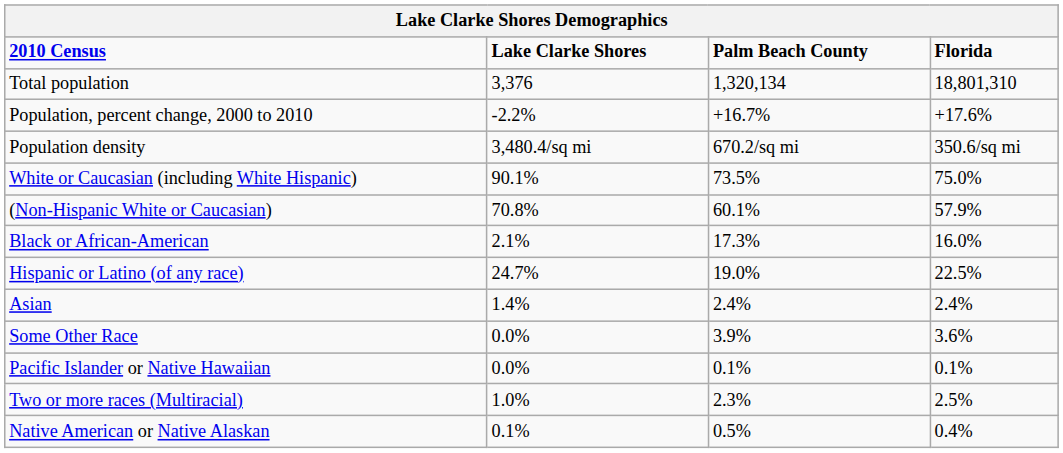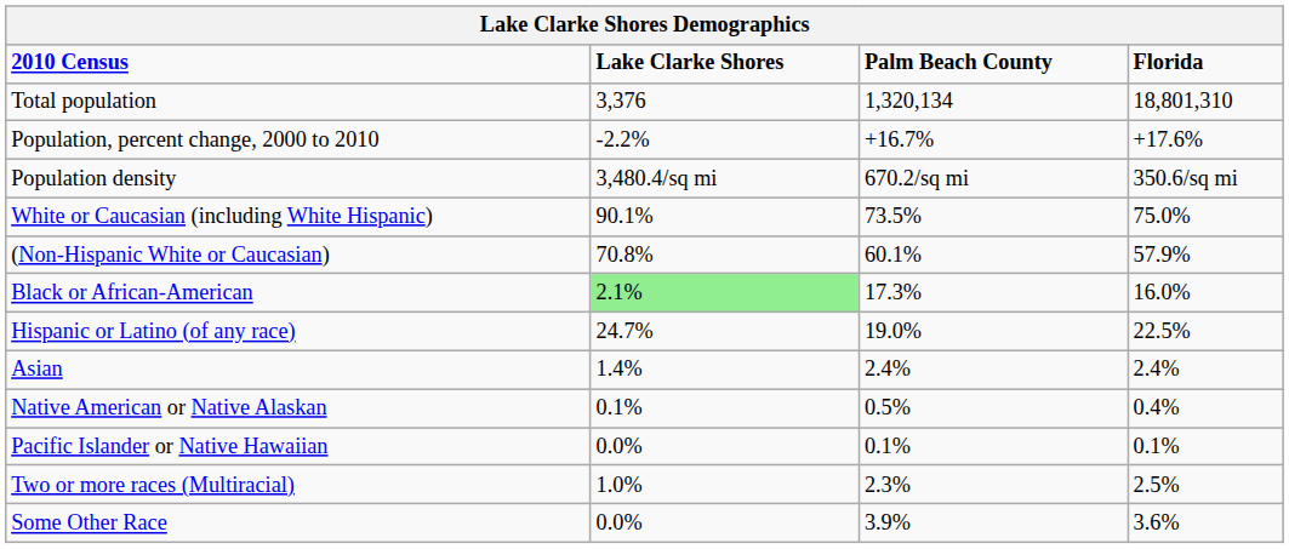 <table class="wikitable" style="float: left; margin-right: 2em; width: 35%; font-size: 75%;">
 <tr>
 <th colspan=4><strong>Lake Clarke Shores Demographics</strong></th>
 </tr>
 <tr>
 <td><strong><a href='#'>2010 Census</a></strong></td>
 <td><strong>Lake Clarke Shores</strong></td>
 <td><strong>Palm Beach County</strong></td>
 <td><strong>Florida</strong></td>
 </tr>
 <tr>
 <td>Total population</td>
 <td>3,376</td>
 <td>1,320,134</td>
 <td>18,801,310</td>
 </tr>
 <tr>
 <td>Population, percent change, 2000 to 2010</td>
 <td>-2.2%</td>
 <td>+16.7%</td>
 <td>+17.6%</td>
 </tr>
 <tr>
 <td>Population density</td>
 <td>3,480.4/sq mi</td>
 <td>670.2/sq mi</td>
 <td>350.6/sq mi</td>
 </tr>
 <tr>
 <td><a href='#'>White or Caucasian</a> (including <a href='#'>White Hispanic</a>)</td>
 <td>90.1%</td>
 <td>73.5%</td>
 <td>75.0%</td>
 </tr>
 <tr>
 <td>(<a href='#'>Non-Hispanic White or Caucasian</a>)</td>
 <td>70.8%</td>
 <td>60.1%</td>
 <td>57.9%</td>
 </tr>
 <tr>
 <td><a href='#'>Black or African-American</a></td>
-<td>2.1%</td>
+<td style="background: lightgreen;">2.1%</td>
 <td>17.3%</td>
 <td>16.0%</td>
 </tr>
 <tr>
 <td><a href='#'>Hispanic or Latino (of any race)</a></td>
 <td>24.7%</td>
 <td>19.0%</td>
 <td>22.5%</td>
 </tr>
 <tr>
 <td><a href='#'>Asian</a></td>
 <td>1.4%</td>
 <td>2.4%</td>
 <td>2.4%</td>
 </tr>
 <tr>
-<td><a href='#'>Some Other Race</a></td>
-<td>0.0%</td>
-<td>3.9%</td>
-<td>3.6%</td>
+<td><a href='#'>Native American</a> or <a href='#'>Native Alaskan</a></td>
+<td>0.1%</td>
+<td>0.5%</td>
+<td>0.4%</td>
 </tr>
 <tr>
 <td><a href='#'>Pacific Islander</a> or <a href='#'>Native Hawaiian</a></td>
 <td>0.0%</td>
 <td>0.1%</td>
 <td>0.1%</td>
 </tr>
 <tr>
 <td><a href='#'>Two or more races (Multiracial)</a></td>
 <td>1.0%</td>
 <td>2.3%</td>
 <td>2.5%</td>
 </tr>
 <tr>
-<td><a href='#'>Native American</a> or <a href='#'>Native Alaskan</a></td>
-<td>0.1%</td>
-<td>0.5%</td>
-<td>0.4%</td>
+<td><a href='#'>Some Other Race</a></td>
+<td>0.0%</td>
+<td>3.9%</td>
+<td>3.6%</td>
 </tr>
 </table>
